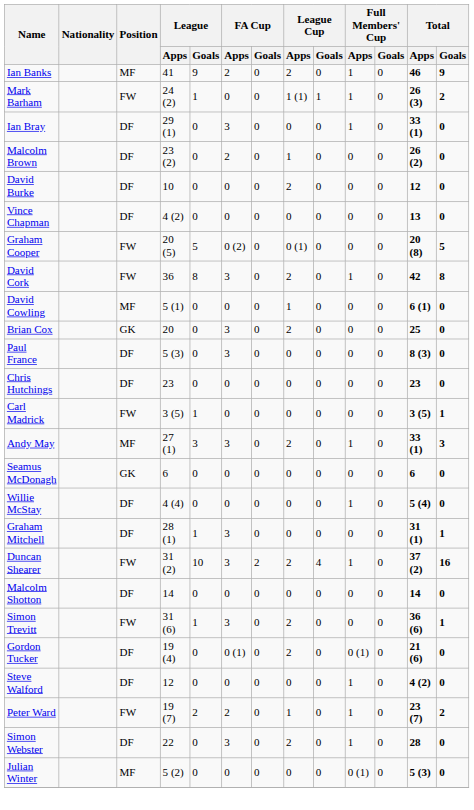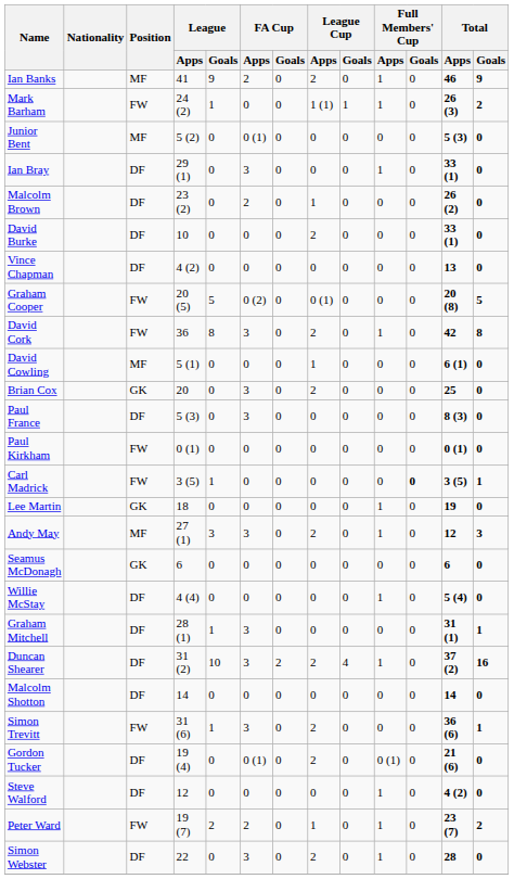 <table class="wikitable sortable">
 <tr>
 <th scope=col rowspan=2>Name</th>
 <th scope=col rowspan=2>Nationality</th>
 <th scope=col rowspan=2>Position</th>
 <th colspan=2>League</th>
 <th colspan=2>FA Cup</th>
 <th colspan=2>League Cup</th>
 <th colspan=2>Full Members' Cup</th>
 <th colspan=2>Total</th>
 </tr>
 <tr>
 <th>Apps</th>
 <th>Goals</th>
 <th>Apps</th>
 <th>Goals</th>
 <th>Apps</th>
 <th>Goals</th>
 <th>Apps</th>
 <th>Goals</th>
 <th>Apps</th>
 <th>Goals</th>
 </tr>
 <tr>
 <td><a href='#'>Ian Banks</a></td>
 <td></td>
 <td>MF</td>
 <td>41</td>
 <td>9</td>
 <td>2</td>
 <td>0</td>
 <td>2</td>
 <td>0</td>
 <td>1</td>
 <td>0</td>
 <td><strong>46</strong></td>
 <td><strong>9</strong></td>
 </tr>
 <tr>
 <td><a href='#'>Mark Barham</a></td>
 <td></td>
 <td>FW</td>
 <td>24 (2)</td>
 <td>1</td>
 <td>0</td>
 <td>0</td>
 <td>1 (1)</td>
 <td>1</td>
 <td>1</td>
 <td>0</td>
 <td><strong>26 (3)</strong></td>
 <td><strong>2</strong></td>
 </tr>
 <tr>
+<td><a href='#'>Junior Bent</a></td>
+<td></td>
+<td>MF</td>
+<td>5 (2)</td>
+<td>0</td>
+<td>0 (1)</td>
+<td>0</td>
+<td>0</td>
+<td>0</td>
+<td>0</td>
+<td>0</td>
+<td><strong>5 (3)</strong></td>
+<td><strong>0</strong></td>
+</tr>
+<tr>
 <td><a href='#'>Ian Bray</a></td>
 <td></td>
 <td>DF</td>
 <td>29 (1)</td>
 <td>0</td>
 <td>3</td>
 <td>0</td>
 <td>0</td>
 <td>0</td>
 <td>1</td>
 <td>0</td>
 <td><strong>33 (1)</strong></td>
 <td><strong>0</strong></td>
 </tr>
 <tr>
 <td><a href='#'>Malcolm Brown</a></td>
 <td></td>
 <td>DF</td>
 <td>23 (2)</td>
 <td>0</td>
 <td>2</td>
 <td>0</td>
 <td>1</td>
 <td>0</td>
 <td>0</td>
 <td>0</td>
 <td><strong>26 (2)</strong></td>
 <td><strong>0</strong></td>
 </tr>
 <tr>
 <td><a href='#'>David Burke</a></td>
 <td></td>
 <td>DF</td>
 <td>10</td>
 <td>0</td>
 <td>0</td>
 <td>0</td>
 <td>2</td>
 <td>0</td>
 <td>0</td>
 <td>0</td>
-<td><strong>12</strong></td>
+<td><strong>33 (1)</strong></td>
 <td><strong>0</strong></td>
 </tr>
 <tr>
 <td><a href='#'>Vince Chapman</a></td>
 <td></td>
 <td>DF</td>
 <td>4 (2)</td>
 <td>0</td>
 <td>0</td>
 <td>0</td>
 <td>0</td>
 <td>0</td>
 <td>0</td>
 <td>0</td>
 <td><strong>13</strong></td>
 <td><strong>0</strong></td>
 </tr>
 <tr>
 <td><a href='#'>Graham Cooper</a></td>
 <td></td>
 <td>FW</td>
 <td>20 (5)</td>
 <td>5</td>
 <td>0 (2)</td>
 <td>0</td>
 <td>0 (1)</td>
 <td>0</td>
 <td>0</td>
 <td>0</td>
 <td><strong>20 (8)</strong></td>
 <td><strong>5</strong></td>
 </tr>
 <tr>
 <td><a href='#'>David Cork</a></td>
 <td></td>
 <td>FW</td>
 <td>36</td>
 <td>8</td>
 <td>3</td>
 <td>0</td>
 <td>2</td>
 <td>0</td>
 <td>1</td>
 <td>0</td>
 <td><strong>42</strong></td>
 <td><strong>8</strong></td>
 </tr>
 <tr>
 <td><a href='#'>David Cowling</a></td>
 <td></td>
 <td>MF</td>
 <td>5 (1)</td>
 <td>0</td>
 <td>0</td>
 <td>0</td>
 <td>1</td>
 <td>0</td>
 <td>0</td>
 <td>0</td>
 <td><strong>6 (1)</strong></td>
 <td><strong>0</strong></td>
 </tr>
 <tr>
 <td><a href='#'>Brian Cox</a></td>
 <td></td>
 <td>GK</td>
 <td>20</td>
 <td>0</td>
 <td>3</td>
 <td>0</td>
 <td>2</td>
 <td>0</td>
 <td>0</td>
 <td>0</td>
 <td><strong>25</strong></td>
 <td><strong>0</strong></td>
 </tr>
 <tr>
 <td><a href='#'>Paul France</a></td>
 <td></td>
 <td>DF</td>
 <td>5 (3)</td>
 <td>0</td>
 <td>3</td>
 <td>0</td>
 <td>0</td>
 <td>0</td>
 <td>0</td>
 <td>0</td>
 <td><strong>8 (3)</strong></td>
 <td><strong>0</strong></td>
 </tr>
 <tr>
-<td><a href='#'>Chris Hutchings</a></td>
+<td><a href='#'>Paul Kirkham</a></td>
 <td></td>
-<td>DF</td>
-<td>23</td>
+<td>FW</td>
+<td>0 (1)</td>
 <td>0</td>
 <td>0</td>
 <td>0</td>
 <td>0</td>
 <td>0</td>
 <td>0</td>
 <td>0</td>
-<td><strong>23</strong></td>
+<td><strong>0 (1)</strong></td>
 <td><strong>0</strong></td>
 </tr>
 <tr>
 <td><a href='#'>Carl Madrick</a></td>
 <td></td>
 <td>FW</td>
 <td>3 (5)</td>
 <td>1</td>
 <td>0</td>
 <td>0</td>
 <td>0</td>
 <td>0</td>
 <td>0</td>
-<td>0</td>
+<td><strong>0</strong></td>
 <td><strong>3 (5)</strong></td>
 <td><strong>1</strong></td>
+</tr>
+<tr>
+<td><a href='#'>Lee Martin</a></td>
+<td></td>
+<td>GK</td>
+<td>18</td>
+<td>0</td>
+<td>0</td>
+<td>0</td>
+<td>0</td>
+<td>0</td>
+<td>1</td>
+<td>0</td>
+<td><strong>19</strong></td>
+<td><strong>0</strong></td>
 </tr>
 <tr>
 <td><a href='#'>Andy May</a></td>
 <td></td>
 <td>MF</td>
 <td>27 (1)</td>
 <td>3</td>
 <td>3</td>
 <td>0</td>
 <td>2</td>
 <td>0</td>
 <td>1</td>
 <td>0</td>
-<td><strong>33 (1)</strong></td>
+<td><strong>12</strong></td>
 <td><strong>3</strong></td>
 </tr>
 <tr>
 <td><a href='#'>Seamus McDonagh</a></td>
 <td></td>
 <td>GK</td>
 <td>6</td>
 <td>0</td>
 <td>0</td>
 <td>0</td>
 <td>0</td>
 <td>0</td>
 <td>0</td>
 <td>0</td>
 <td><strong>6</strong></td>
 <td><strong>0</strong></td>
 </tr>
 <tr>
 <td><a href='#'>Willie McStay</a></td>
 <td></td>
 <td>DF</td>
 <td>4 (4)</td>
 <td>0</td>
 <td>0</td>
 <td>0</td>
 <td>0</td>
 <td>0</td>
 <td>1</td>
 <td>0</td>
 <td><strong>5 (4)</strong></td>
 <td><strong>0</strong></td>
 </tr>
 <tr>
 <td><a href='#'>Graham Mitchell</a></td>
 <td></td>
 <td>DF</td>
 <td>28 (1)</td>
 <td>1</td>
 <td>3</td>
 <td>0</td>
 <td>0</td>
 <td>0</td>
 <td>0</td>
 <td>0</td>
 <td><strong>31 (1)</strong></td>
 <td><strong>1</strong></td>
 </tr>
 <tr>
 <td><a href='#'>Duncan Shearer</a></td>
 <td></td>
-<td>FW</td>
+<td>DF</td>
 <td>31 (2)</td>
 <td>10</td>
 <td>3</td>
 <td>2</td>
 <td>2</td>
 <td>4</td>
 <td>1</td>
 <td>0</td>
 <td><strong>37 (2)</strong></td>
 <td><strong>16</strong></td>
 </tr>
 <tr>
 <td><a href='#'>Malcolm Shotton</a></td>
 <td></td>
 <td>DF</td>
 <td>14</td>
 <td>0</td>
 <td>0</td>
 <td>0</td>
 <td>0</td>
 <td>0</td>
 <td>0</td>
 <td>0</td>
 <td><strong>14</strong></td>
 <td><strong>0</strong></td>
 </tr>
 <tr>
 <td><a href='#'>Simon Trevitt</a></td>
 <td></td>
 <td>FW</td>
 <td>31 (6)</td>
 <td>1</td>
 <td>3</td>
 <td>0</td>
 <td>2</td>
 <td>0</td>
 <td>0</td>
 <td>0</td>
 <td><strong>36 (6)</strong></td>
 <td><strong>1</strong></td>
 </tr>
 <tr>
 <td><a href='#'>Gordon Tucker</a></td>
 <td></td>
 <td>DF</td>
 <td>19 (4)</td>
 <td>0</td>
 <td>0 (1)</td>
 <td>0</td>
 <td>2</td>
 <td>0</td>
 <td>0 (1)</td>
 <td>0</td>
 <td><strong>21 (6)</strong></td>
 <td><strong>0</strong></td>
 </tr>
 <tr>
 <td><a href='#'>Steve Walford</a></td>
 <td></td>
 <td>DF</td>
 <td>12</td>
 <td>0</td>
 <td>0</td>
 <td>0</td>
 <td>0</td>
 <td>0</td>
 <td>1</td>
 <td>0</td>
 <td><strong>4 (2)</strong></td>
 <td><strong>0</strong></td>
 </tr>
 <tr>
 <td><a href='#'>Peter Ward</a></td>
 <td></td>
 <td>FW</td>
 <td>19 (7)</td>
 <td>2</td>
 <td>2</td>
 <td>0</td>
 <td>1</td>
 <td>0</td>
 <td>1</td>
 <td>0</td>
 <td><strong>23 (7)</strong></td>
 <td><strong>2</strong></td>
 </tr>
 <tr>
 <td><a href='#'>Simon Webster</a></td>
 <td></td>
 <td>DF</td>
 <td>22</td>
 <td>0</td>
 <td>3</td>
 <td>0</td>
 <td>2</td>
 <td>0</td>
 <td>1</td>
 <td>0</td>
 <td><strong>28</strong></td>
 <td><strong>0</strong></td>
 </tr>
 <tr>
-<td><a href='#'>Julian Winter</a></td>
-<td></td>
-<td>MF</td>
-<td>5 (2)</td>
-<td>0</td>
-<td>0</td>
-<td>0</td>
-<td>0</td>
-<td>0</td>
-<td>0 (1)</td>
-<td>0</td>
-<td><strong>5 (3)</strong></td>
-<td><strong>0</strong></td>
-</tr>
-<tr>
 </tr>
 </table>
